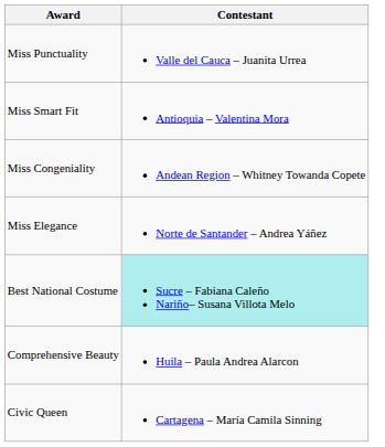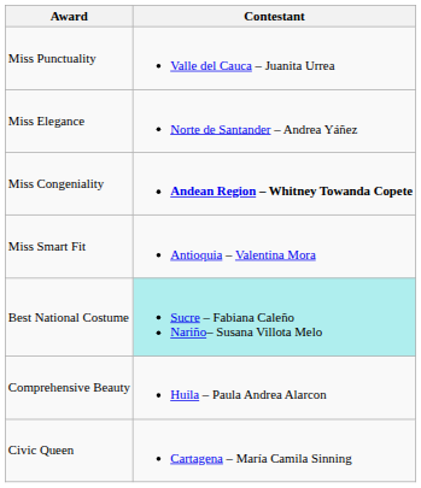 <table class="wikitable sortable" style="font-size:95%;">
 <tr>
 <th>Award</th>
 <th>Contestant</th>
 </tr>
 <tr>
 <td>Miss Punctuality</td>
 <td><br><ul><li><a href='#'>Valle del Cauca</a> – Juanita Urrea</li></ul></td>
 </tr>
 <tr>
-<td>Miss Smart Fit</td>
-<td><br><ul><li><a href='#'>Antioquia</a> – <a href='#'>Valentina Mora</a></li></ul></td>
+<td>Miss Elegance</td>
+<td><br><ul><li><a href='#'>Norte de Santander</a> – Andrea Yáñez</li></ul></td>
 </tr>
 <tr>
 <td>Miss Congeniality</td>
-<td><br><ul><li><a href='#'>Andean Region</a> – Whitney Towanda Copete</li></ul></td>
+<td><strong><br><ul><li><a href='#'>Andean Region</a> – Whitney Towanda Copete</li></ul></strong></td>
 </tr>
 <tr>
-<td>Miss Elegance</td>
-<td><br><ul><li><a href='#'>Norte de Santander</a> – Andrea Yáñez</li></ul></td>
+<td>Miss Smart Fit</td>
+<td><br><ul><li><a href='#'>Antioquia</a> – <a href='#'>Valentina Mora</a></li></ul></td>
 </tr>
 <tr>
 <td>Best National Costume</td>
 <td style="background: paleturquoise;"><br><ul><li><a href='#'>Sucre</a> – Fabiana Caleño</li><li><a href='#'>Nariño</a>– Susana Villota Melo</li></ul></td>
 </tr>
 <tr>
 <td>Comprehensive Beauty</td>
 <td><br><ul><li><a href='#'>Huila</a> – Paula Andrea Alarcon</li></ul></td>
 </tr>
 <tr>
 <td>Civic Queen</td>
 <td><br><ul><li><a href='#'>Cartagena</a> – María Camila Sinning</li></ul></td>
 </tr>
 </table>
